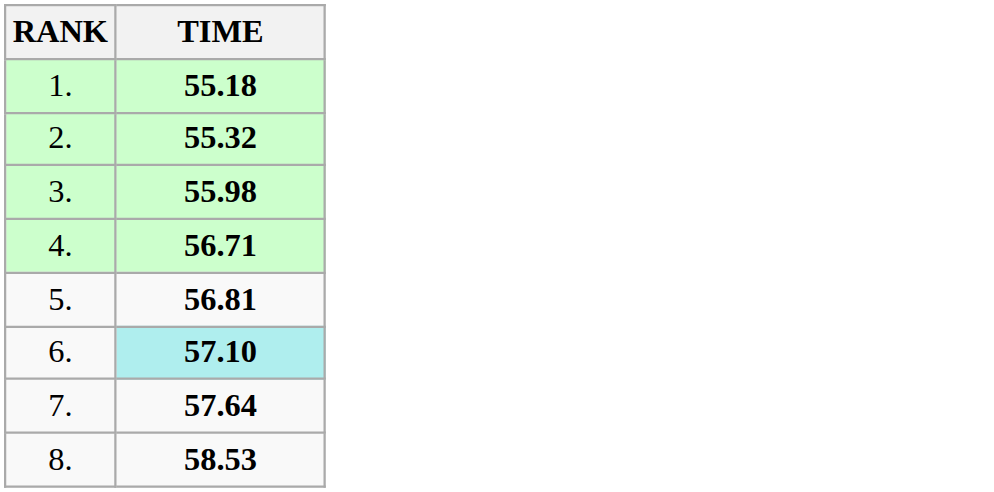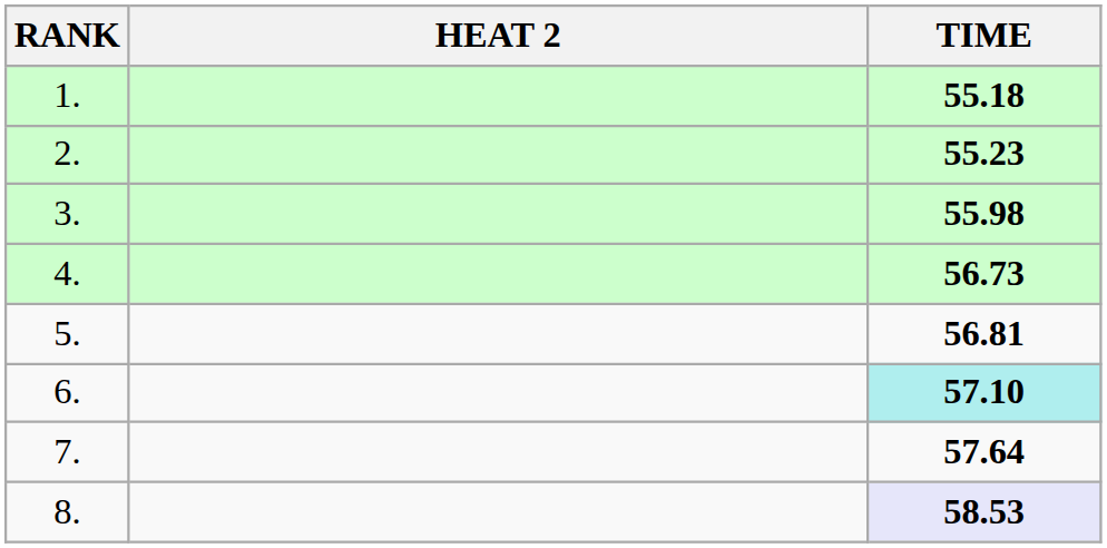 <table class="wikitable" style="border-collapse: collapse; font-size: 90%;">
 <tr>
 <th>RANK</th>
+<th style="width: 20em">HEAT 2</th>
 <th style="width: 6em">TIME</th>
 </tr>
 <tr style="background:#ccffcc;">
 <td align="center">1.</td>
+<td></td>
 <td align="center"><strong>55.18</strong></td>
 </tr>
 <tr style="background:#ccffcc;">
 <td align="center">2.</td>
-<td align="center"><strong>55.32</strong></td>
+<td></td>
+<td align="center"><strong>55.23</strong></td>
 </tr>
 <tr style="background:#ccffcc;">
 <td align="center">3.</td>
+<td></td>
 <td align="center"><strong>55.98</strong></td>
 </tr>
 <tr style="background:#ccffcc;">
 <td align="center">4.</td>
-<td align="center"><strong>56.71</strong></td>
+<td></td>
+<td align="center"><strong>56.73</strong></td>
 </tr>
 <tr>
 <td align="center">5.</td>
+<td></td>
 <td align="center"><strong>56.81</strong></td>
 </tr>
 <tr>
 <td align="center">6.</td>
+<td></td>
 <td align="center" style="background: paleturquoise;"><strong>57.10</strong></td>
 </tr>
 <tr>
 <td align="center">7.</td>
+<td></td>
 <td align="center"><strong>57.64</strong></td>
 </tr>
 <tr>
 <td align="center">8.</td>
-<td align="center"><strong>58.53</strong></td>
+<td></td>
+<td align="center" style="background: lavender;"><strong>58.53</strong></td>
 </tr>
 </table>
